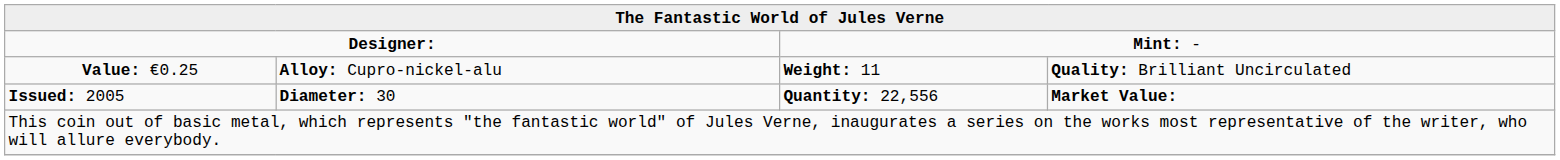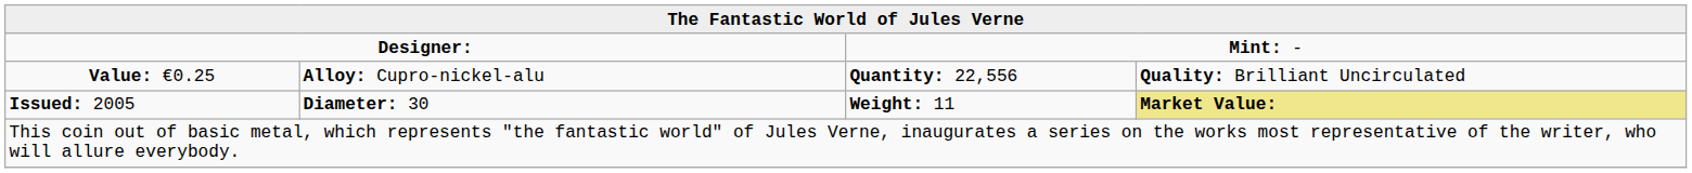 <table class="wikitable">
 <tr>
 <th colspan="4" align=center style="background:#eeeeee;">The Fantastic World of Jules Verne</th>
 </tr>
 <tr>
 <td colspan="2" width="50%" align=center><strong>Designer:</strong></td>
 <td colspan="2" width="50%" align=center><strong>Mint:</strong> -</td>
 </tr>
 <tr>
 <td align=center><strong>Value:</strong>	€0.25</td>
 <td><strong>Alloy:</strong>	Cupro-nickel-alu</td>
-<td><strong>Weight:</strong>	11</td>
+<td><strong>Quantity:</strong>	22,556</td>
 <td><strong>Quality:</strong>	Brilliant Uncirculated</td>
 </tr>
 <tr>
 <td><strong>Issued:</strong>	2005</td>
 <td><strong>Diameter:</strong>	30</td>
-<td><strong>Quantity:</strong>	22,556</td>
-<td><strong>Market Value:</strong></td>
+<td><strong>Weight:</strong>	11</td>
+<td style="background: khaki;"><strong>Market Value:</strong></td>
 </tr>
 <tr>
 <td colspan="4" align=left>This coin out of basic metal, which represents "the fantastic world" of Jules Verne, inaugurates a series on the works most representative of the writer, who will allure everybody.</td>
 </tr>
 <tr>
 </tr>
 </table>
